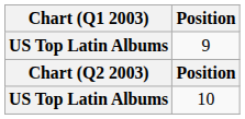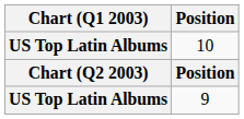 <table class="wikitable sortable plainrowheaders" style="text-align:center;">
 <tr>
 <th scope="col">Chart (Q1 2003)</th>
 <th scope="col">Position</th>
 </tr>
 <tr>
-<th scope="row">US Top Latin Albums</th>
-<td>9</td>
+<th scope=row>US Top Latin Albums</th>
+<td>10</td>
 </tr>
 <tr>
 <th scope="col">Chart (Q2 2003)</th>
 <th scope="col">Position</th>
 </tr>
 <tr>
-<th scope=row>US Top Latin Albums</th>
-<td>10</td>
+<th scope="row">US Top Latin Albums</th>
+<td>9</td>
 </tr>
 </table>
